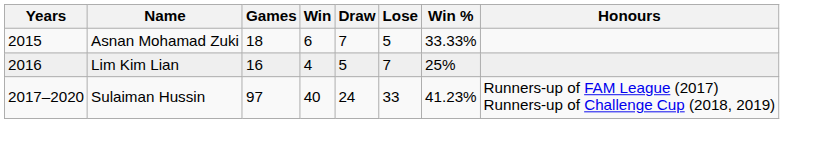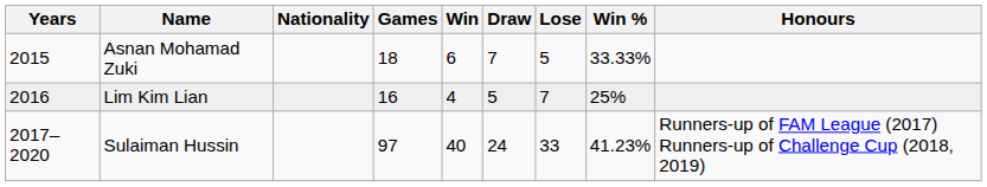 <table class="wikitable">
 <tr>
 <th>Years</th>
 <th>Name</th>
+<th>Nationality</th>
 <th>Games</th>
 <th>Win</th>
 <th>Draw</th>
 <th>Lose</th>
 <th>Win %</th>
 <th>Honours</th>
 </tr>
 <tr>
 <td>2015</td>
 <td>Asnan Mohamad Zuki</td>
+<td></td>
 <td>18</td>
 <td>6</td>
 <td>7</td>
 <td>5</td>
 <td>33.33%</td>
 <td></td>
 </tr>
 <tr style="background:#efefef;">
 <td>2016</td>
 <td>Lim Kim Lian</td>
+<td></td>
 <td>16</td>
 <td>4</td>
 <td>5</td>
 <td>7</td>
 <td>25%</td>
 <td></td>
 </tr>
 <tr>
 <td>2017–2020</td>
 <td>Sulaiman Hussin</td>
+<td></td>
 <td>97</td>
 <td>40</td>
 <td>24</td>
 <td>33</td>
 <td>41.23%</td>
 <td>Runners-up of <a href='#'>FAM League</a> (2017)<br>Runners-up of <a href='#'>Challenge Cup</a> (2018, 2019)</td>
 </tr>
 </table>
